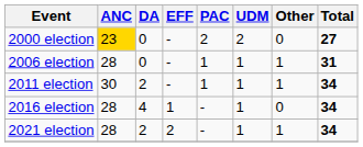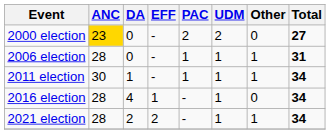 <table class="wikitable">
 <tr>
 <th>Event</th>
 <th><a href='#'>ANC</a></th>
 <th><a href='#'>DA</a></th>
 <th><a href='#'>EFF</a></th>
 <th><a href='#'>PAC</a></th>
 <th><a href='#'>UDM</a></th>
 <th>Other</th>
 <th>Total</th>
 </tr>
 <tr>
 <td><a href='#'>2000 election</a></td>
 <td style="background: gold;">23</td>
 <td>0</td>
 <td>-</td>
 <td>2</td>
 <td>2</td>
 <td>0</td>
 <td><strong>27</strong></td>
 </tr>
 <tr>
 <td><a href='#'>2006 election</a></td>
 <td>28</td>
 <td>0</td>
 <td>-</td>
 <td>1</td>
 <td>1</td>
 <td>1</td>
 <td><strong>31</strong></td>
 </tr>
 <tr>
 <td><a href='#'>2011 election</a></td>
 <td>30</td>
-<td>2</td>
+<td>1</td>
 <td>-</td>
 <td>1</td>
 <td>1</td>
 <td>1</td>
 <td><strong>34</strong></td>
 </tr>
 <tr>
 <td><a href='#'>2016 election</a></td>
 <td>28</td>
 <td>4</td>
 <td>1</td>
 <td>-</td>
 <td>1</td>
 <td>0</td>
 <td><strong>34</strong></td>
 </tr>
 <tr>
 <td><a href='#'>2021 election</a></td>
 <td>28</td>
 <td>2</td>
 <td>2</td>
 <td>-</td>
 <td>1</td>
 <td>1</td>
 <td><strong>34</strong></td>
 </tr>
 <tr>
 </tr>
 </table>
